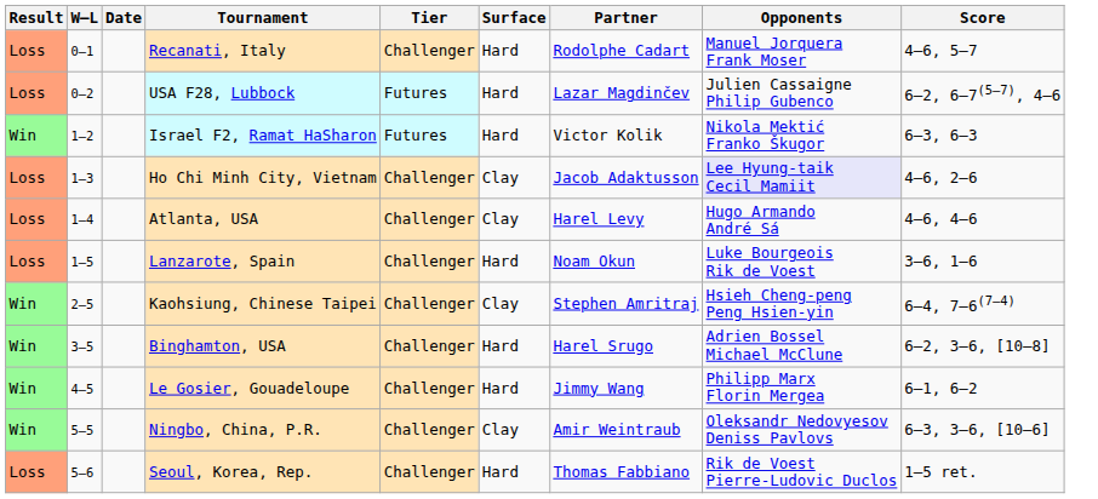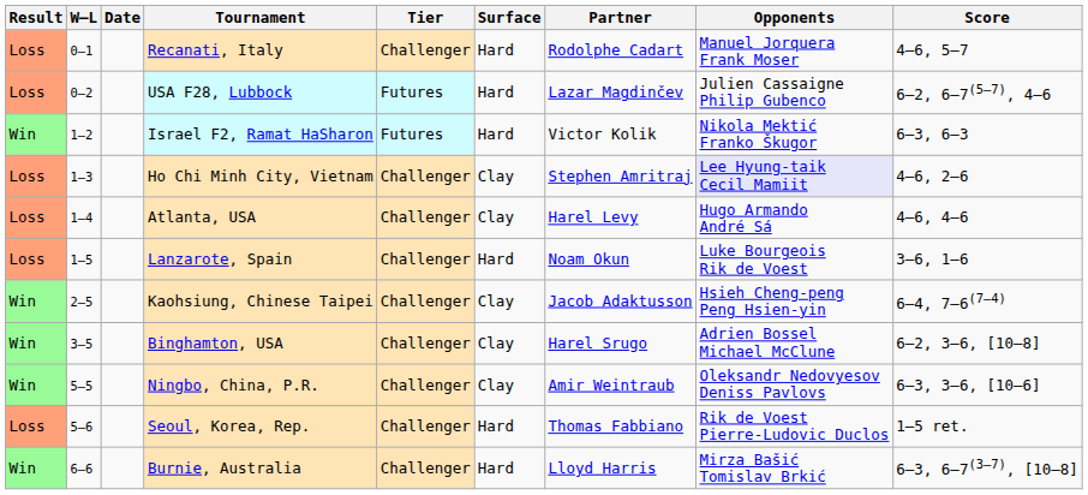 <table class="sortable wikitable">
 <tr>
 <th>Result</th>
 <th class="unsortable">W–L</th>
 <th>Date</th>
 <th>Tournament</th>
 <th>Tier</th>
 <th>Surface</th>
 <th>Partner</th>
 <th>Opponents</th>
 <th class="unsortable">Score</th>
 </tr>
 <tr>
 <td bgcolor=FFA07A>Loss</td>
 <td><small>0–1</small></td>
 <td></td>
 <td style="background:moccasin;"><a href='#'>Recanati</a>, Italy</td>
 <td style="background:moccasin;">Challenger</td>
 <td>Hard</td>
 <td> <a href='#'>Rodolphe Cadart</a></td>
 <td> <a href='#'>Manuel Jorquera</a><br> <a href='#'>Frank Moser</a></td>
 <td>4–6, 5–7</td>
 </tr>
 <tr>
 <td bgcolor=FFA07A>Loss</td>
 <td><small>0–2</small></td>
 <td></td>
 <td style="background:#cffcff;">USA F28, <a href='#'>Lubbock</a></td>
 <td style="background:#cffcff;">Futures</td>
 <td>Hard</td>
 <td> <a href='#'>Lazar Magdinčev</a></td>
 <td> Julien Cassaigne<br> <a href='#'>Philip Gubenco</a></td>
 <td>6–2, 6–7<sup>(5–7)</sup>, 4–6</td>
 </tr>
 <tr>
 <td bgcolor=98fb98>Win</td>
 <td><small>1–2</small></td>
 <td></td>
 <td style="background:#cffcff;">Israel F2, <a href='#'>Ramat HaSharon</a></td>
 <td style="background:#cffcff;">Futures</td>
 <td>Hard</td>
 <td> Victor Kolik</td>
 <td> <a href='#'>Nikola Mektić</a><br> <a href='#'>Franko Škugor</a></td>
 <td>6–3, 6–3</td>
 </tr>
 <tr>
 <td bgcolor=FFA07A>Loss</td>
 <td><small>1–3</small></td>
 <td></td>
 <td style="background:moccasin;">Ho Chi Minh City, Vietnam</td>
 <td style="background:moccasin;">Challenger</td>
 <td>Clay</td>
-<td> <a href='#'>Jacob Adaktusson</a></td>
+<td> <a href='#'>Stephen Amritraj</a></td>
 <td style="background: lavender;"> <a href='#'>Lee Hyung-taik</a><br> <a href='#'>Cecil Mamiit</a></td>
 <td>4–6, 2–6</td>
 </tr>
 <tr>
 <td bgcolor=FFA07A>Loss</td>
 <td><small>1–4</small></td>
 <td></td>
 <td style="background:moccasin;">Atlanta, USA</td>
 <td style="background:moccasin;">Challenger</td>
 <td>Clay</td>
 <td> <a href='#'>Harel Levy</a></td>
 <td> <a href='#'>Hugo Armando</a><br> <a href='#'>André Sá</a></td>
 <td>4–6, 4–6</td>
 </tr>
 <tr>
 <td bgcolor=FFA07A>Loss</td>
 <td><small>1–5</small></td>
 <td></td>
 <td style="background:moccasin;"><a href='#'>Lanzarote</a>, Spain</td>
 <td style="background:moccasin;">Challenger</td>
 <td>Hard</td>
 <td> <a href='#'>Noam Okun</a></td>
 <td> <a href='#'>Luke Bourgeois</a><br> <a href='#'>Rik de Voest</a></td>
 <td>3–6, 1–6</td>
 </tr>
 <tr>
 <td bgcolor=98fb98>Win</td>
 <td><small>2–5</small></td>
 <td></td>
 <td style="background:moccasin;">Kaohsiung, Chinese Taipei</td>
 <td style="background:moccasin;">Challenger</td>
 <td>Clay</td>
-<td> <a href='#'>Stephen Amritraj</a></td>
+<td> <a href='#'>Jacob Adaktusson</a></td>
 <td> <a href='#'>Hsieh Cheng-peng</a><br> <a href='#'>Peng Hsien-yin</a></td>
 <td>6–4, 7–6<sup>(7–4)</sup></td>
 </tr>
 <tr>
 <td bgcolor=98fb98>Win</td>
 <td><small>3–5</small></td>
 <td><a href='#'></a></td>
 <td style="background:moccasin;"><a href='#'>Binghamton</a>, USA</td>
 <td style="background:moccasin;">Challenger</td>
-<td>Hard</td>
+<td>Clay</td>
 <td> <a href='#'>Harel Srugo</a></td>
 <td> <a href='#'>Adrien Bossel</a><br> <a href='#'>Michael McClune</a></td>
 <td>6–2, 3–6, [10–8]</td>
-</tr>
-<tr>
-<td bgcolor=98fb98>Win</td>
-<td><small>4–5</small></td>
-<td><a href='#'></a></td>
-<td style="background:moccasin;"><a href='#'>Le Gosier</a>, Gouadeloupe</td>
-<td style="background:moccasin;">Challenger</td>
-<td>Hard</td>
-<td> <a href='#'>Jimmy Wang</a></td>
-<td> <a href='#'>Philipp Marx</a><br> <a href='#'>Florin Mergea</a></td>
-<td>6–1, 6–2</td>
 </tr>
 <tr>
 <td bgcolor=98fb98>Win</td>
 <td><small>5–5</small></td>
 <td><a href='#'></a></td>
 <td style="background:moccasin;"><a href='#'>Ningbo</a>, China, P.R.</td>
 <td style="background:moccasin;">Challenger</td>
 <td>Clay</td>
 <td> <a href='#'>Amir Weintraub</a></td>
 <td> <a href='#'>Oleksandr Nedovyesov</a><br> <a href='#'>Deniss Pavlovs</a></td>
 <td>6–3, 3–6, [10–6]</td>
 </tr>
 <tr>
 <td bgcolor=FFA07A>Loss</td>
 <td><small>5–6</small></td>
 <td><a href='#'></a></td>
 <td style="background:moccasin;"><a href='#'>Seoul</a>, Korea, Rep.</td>
 <td style="background:moccasin;">Challenger</td>
 <td>Hard</td>
 <td> <a href='#'>Thomas Fabbiano</a></td>
 <td> <a href='#'>Rik de Voest</a><br> <a href='#'>Pierre-Ludovic Duclos</a></td>
 <td>1–5 ret.</td>
 </tr>
+<tr>
+<td bgcolor=98fb98>Win</td>
+<td><small>6–6</small></td>
+<td><a href='#'></a></td>
+<td style="background:moccasin;"><a href='#'>Burnie</a>, Australia</td>
+<td style="background:moccasin;">Challenger</td>
+<td>Hard</td>
+<td> <a href='#'>Lloyd Harris</a></td>
+<td> <a href='#'>Mirza Bašić</a><br> <a href='#'>Tomislav Brkić</a></td>
+<td>6–3, 6–7<sup>(3–7)</sup>, [10–8]</td>
+</tr>
 </table>
